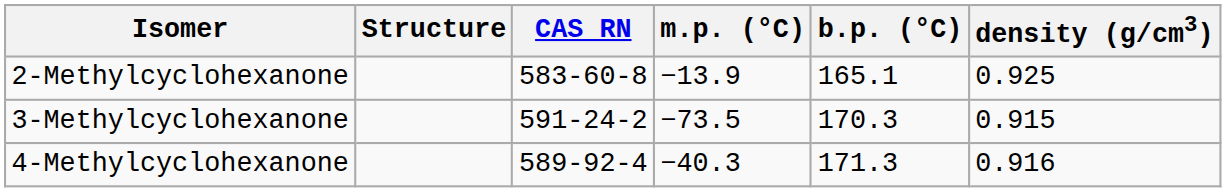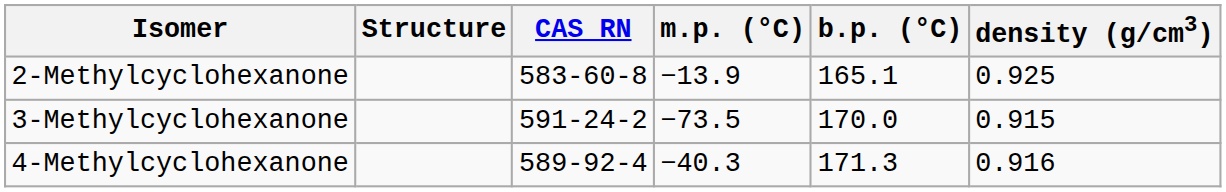 <table class="wikitable">
 <tr>
 <th>Isomer</th>
 <th>Structure</th>
 <th><a href='#'>CAS RN</a></th>
 <th>m.p. (°C)</th>
 <th>b.p. (°C)</th>
 <th>density (g/cm<sup>3</sup>)</th>
 </tr>
 <tr>
 <td>2-Methylcyclohexanone</td>
 <td></td>
 <td>583-60-8</td>
 <td>−13.9</td>
 <td>165.1</td>
 <td>0.925</td>
 </tr>
 <tr>
 <td>3-Methylcyclohexanone</td>
 <td></td>
 <td>591-24-2</td>
 <td>−73.5</td>
-<td>170.3</td>
+<td>170.0</td>
 <td>0.915</td>
 </tr>
 <tr>
 <td>4-Methylcyclohexanone</td>
 <td></td>
 <td>589-92-4</td>
 <td>−40.3</td>
 <td>171.3</td>
 <td>0.916</td>
 </tr>
 </table>
